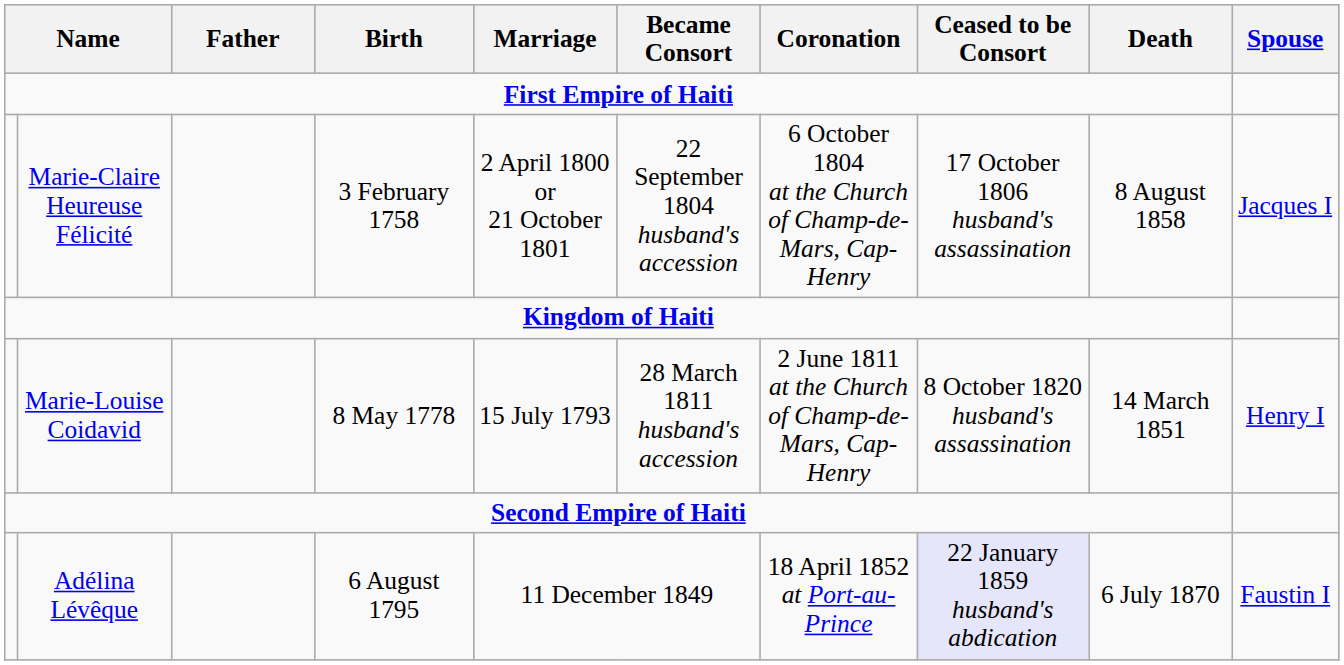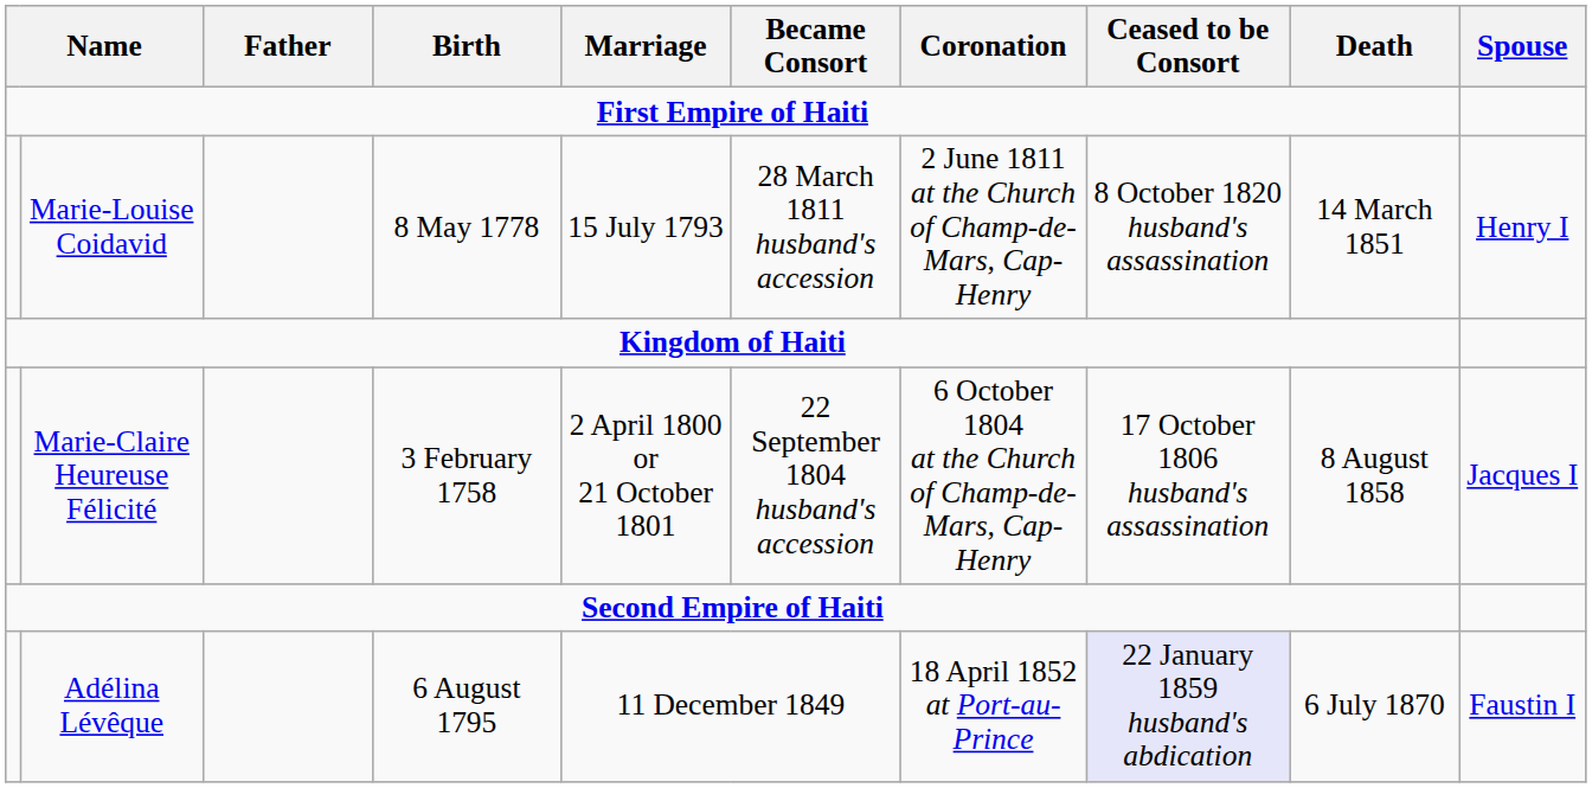 <table class="wikitable" style="text-align:center" width="95%">
 <tr>
 <th width="10%" colspan="2">Name</th>
 <th width="9%">Father</th>
 <th width="10%">Birth</th>
 <th width="9%">Marriage</th>
 <th width="9%">Became Consort</th>
 <th width="8%">Coronation</th>
 <th width="9%">Ceased to be Consort</th>
 <th width="9%">Death</th>
 <th width="6%"><a href='#'>Spouse</a></th>
 </tr>
 <tr>
 <td colspan="9"><strong><a href='#'>First Empire of Haiti</a></strong></td>
 </tr>
 <tr>
 <td></td>
+<td><a href='#'>Marie-Louise Coidavid</a></td>
+<td></td>
+<td>8 May 1778</td>
+<td>15 July 1793</td>
+<td>28 March 1811<br><em>husband's accession</em></td>
+<td>2 June 1811<br><em>at the Church of Champ-de-Mars, Cap-Henry</em></td>
+<td>8 October 1820<br><em>husband's assassination</em></td>
+<td>14 March 1851</td>
+<td><a href='#'>Henry I</a></td>
+</tr>
+<tr>
+<td colspan="9"><strong><a href='#'>Kingdom of Haiti</a></strong></td>
+</tr>
+<tr>
+<td></td>
 <td><a href='#'>Marie-Claire Heureuse Félicité</a></td>
 <td></td>
 <td>3 February 1758</td>
 <td>2 April 1800<br>or<br>21 October 1801</td>
 <td>22 September 1804<br><em>husband's accession</em></td>
 <td>6 October 1804<br><em>at the Church of Champ-de-Mars, Cap-Henry</em></td>
 <td>17 October 1806<br><em>husband's assassination</em></td>
 <td>8 August 1858</td>
 <td><a href='#'>Jacques I</a></td>
-</tr>
-<tr>
-<td colspan="9"><strong><a href='#'>Kingdom of Haiti</a></strong></td>
-</tr>
-<tr>
-<td></td>
-<td><a href='#'>Marie-Louise Coidavid</a></td>
-<td></td>
-<td>8 May 1778</td>
-<td>15 July 1793</td>
-<td>28 March 1811<br><em>husband's accession</em></td>
-<td>2 June 1811<br><em>at the Church of Champ-de-Mars, Cap-Henry</em></td>
-<td>8 October 1820<br><em>husband's assassination</em></td>
-<td>14 March 1851</td>
-<td><a href='#'>Henry I</a></td>
 </tr>
 <tr>
 <td colspan="9"><strong><a href='#'>Second Empire of Haiti</a></strong></td>
 </tr>
 <tr>
 <td></td>
 <td><a href='#'>Adélina Lévêque</a></td>
 <td></td>
 <td>6 August 1795</td>
 <td colspan="2">11 December 1849</td>
 <td>18 April 1852<br><em>at <a href='#'>Port-au-Prince</a></em></td>
 <td style="background: lavender;">22 January 1859<br><em>husband's abdication</em></td>
 <td>6 July 1870</td>
 <td><a href='#'>Faustin I</a></td>
 </tr>
 </table>
